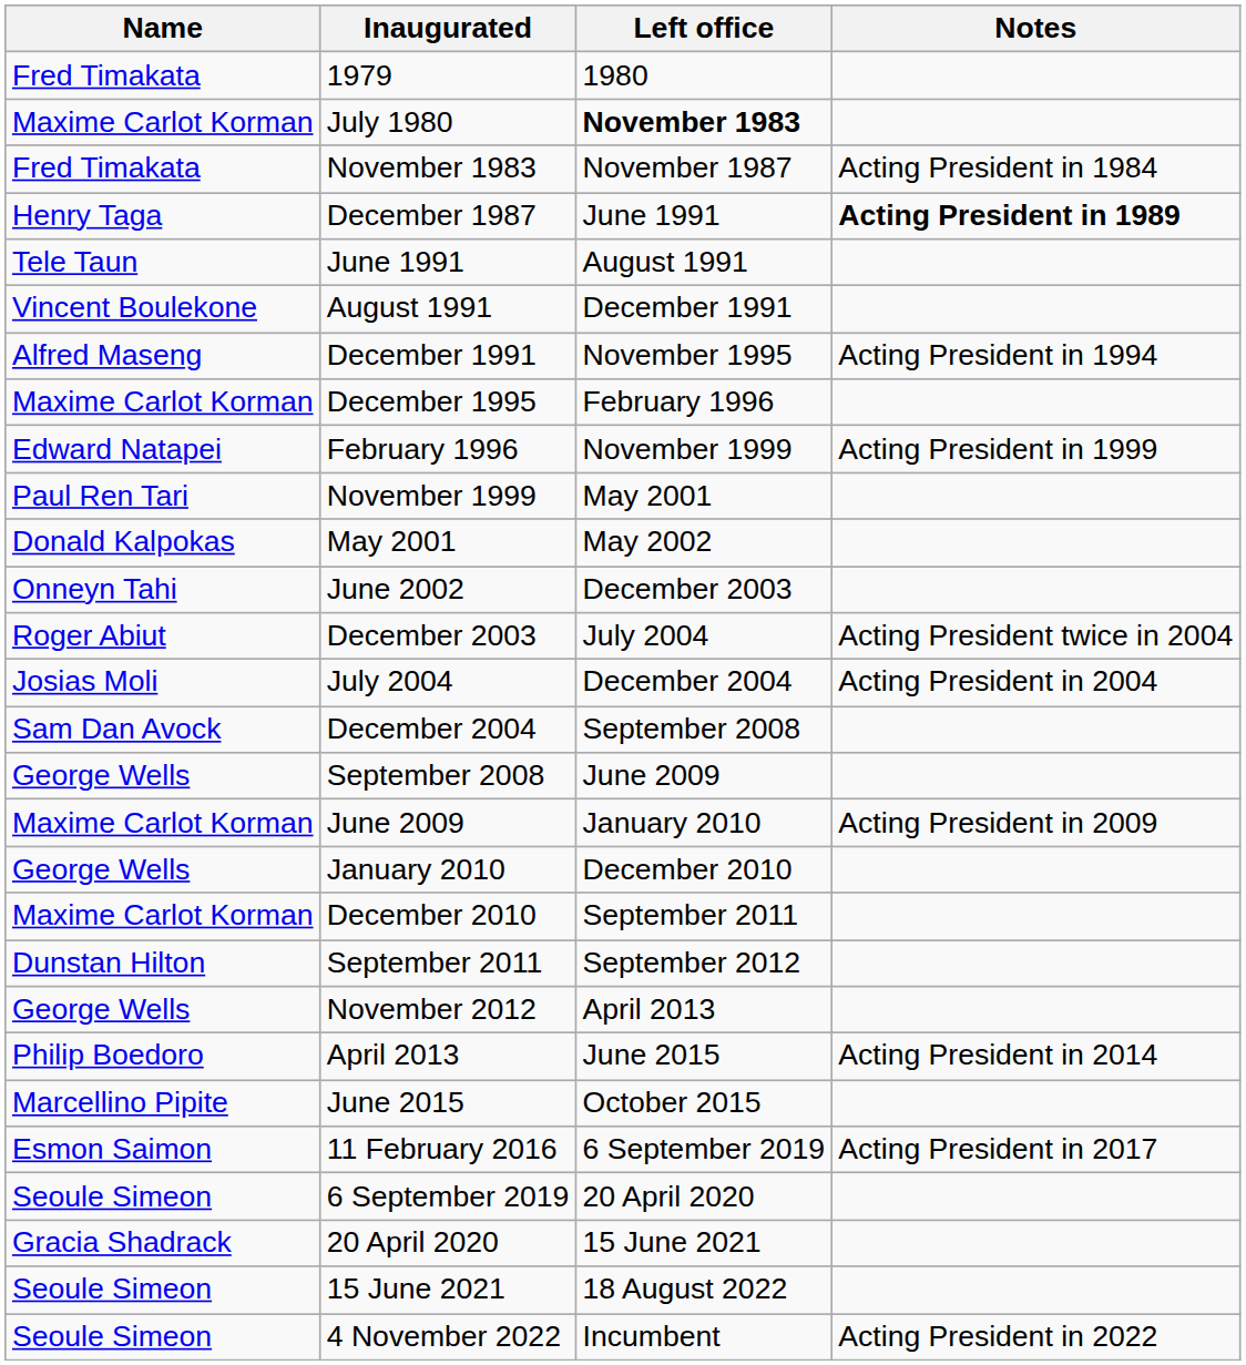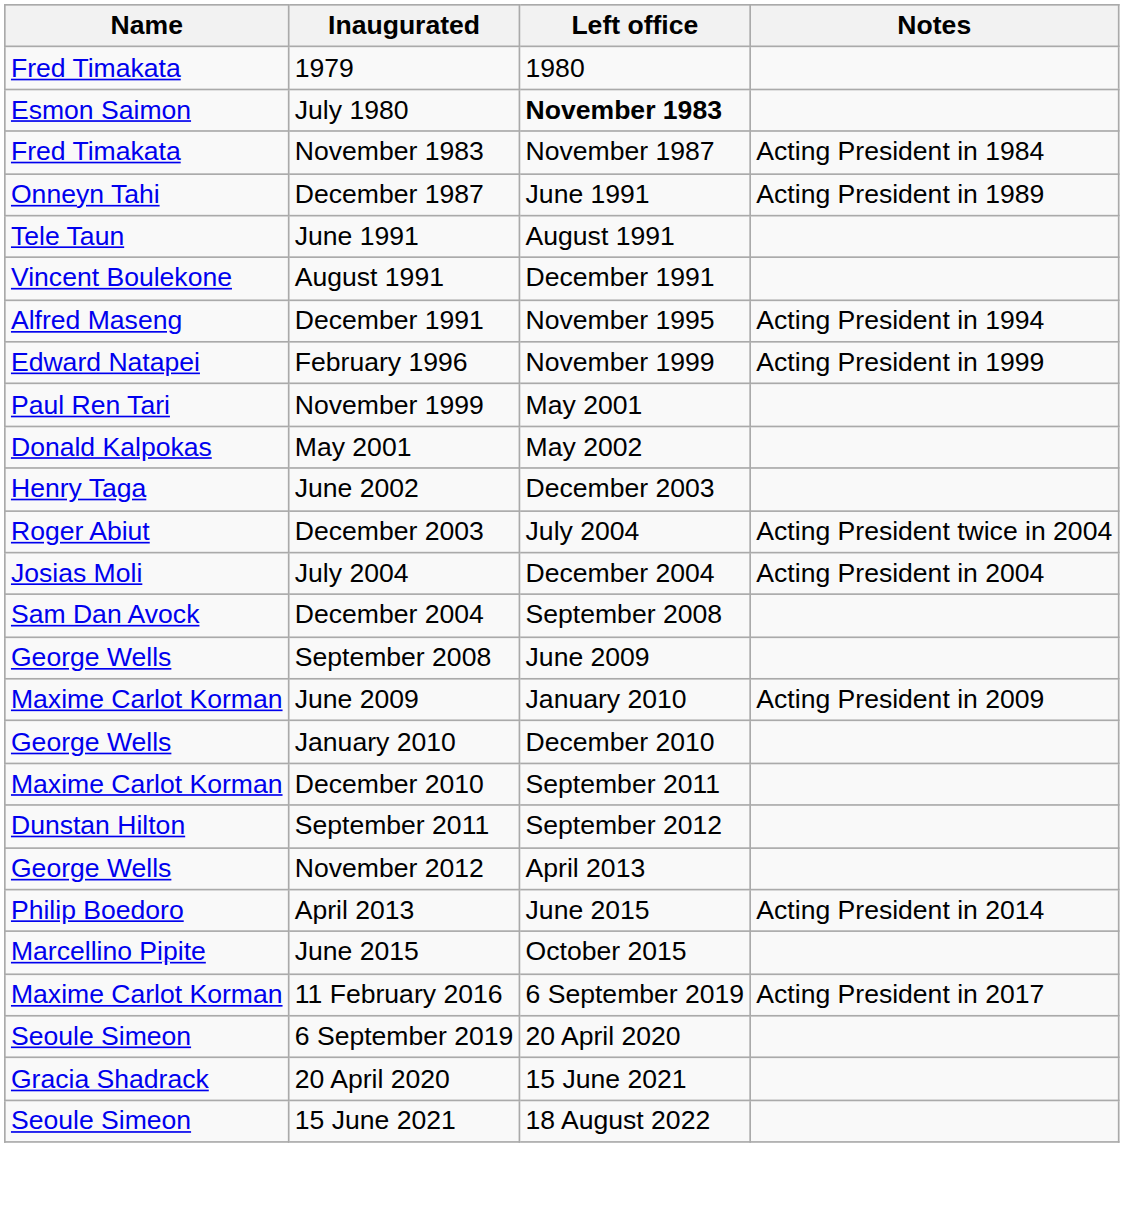 <table class="wikitable">
 <tr>
 <th>Name</th>
 <th>Inaugurated</th>
 <th>Left office</th>
 <th>Notes</th>
 </tr>
 <tr>
 <td><a href='#'>Fred Timakata</a></td>
 <td>1979</td>
 <td>1980</td>
 </tr>
 <tr>
-<td><a href='#'>Maxime Carlot Korman</a></td>
+<td><a href='#'>Esmon Saimon</a></td>
 <td>July 1980</td>
 <td><strong>November 1983</strong></td>
 <td></td>
 </tr>
 <tr>
 <td><a href='#'>Fred Timakata</a></td>
 <td>November 1983</td>
 <td>November 1987</td>
 <td>Acting President in 1984</td>
 </tr>
 <tr>
-<td><a href='#'>Henry Taga</a></td>
+<td><a href='#'>Onneyn Tahi</a></td>
 <td>December 1987</td>
 <td>June 1991</td>
-<td><strong>Acting President in 1989</strong></td>
+<td>Acting President in 1989</td>
 </tr>
 <tr>
 <td><a href='#'>Tele Taun</a></td>
 <td>June 1991</td>
 <td>August 1991</td>
 <td></td>
 </tr>
 <tr>
 <td><a href='#'>Vincent Boulekone</a></td>
 <td>August 1991</td>
 <td>December 1991</td>
 <td></td>
 </tr>
 <tr>
 <td><a href='#'>Alfred Maseng</a></td>
 <td>December 1991</td>
 <td>November 1995</td>
 <td>Acting President in 1994</td>
 </tr>
 <tr>
-<td><a href='#'>Maxime Carlot Korman</a></td>
-<td>December 1995</td>
-<td>February 1996</td>
-<td></td>
-</tr>
-<tr>
 <td><a href='#'>Edward Natapei</a></td>
 <td>February 1996</td>
 <td>November 1999</td>
 <td>Acting President in 1999</td>
 </tr>
 <tr>
 <td><a href='#'>Paul Ren Tari</a></td>
 <td>November 1999</td>
 <td>May 2001</td>
 <td></td>
 </tr>
 <tr>
 <td><a href='#'>Donald Kalpokas</a></td>
 <td>May 2001</td>
 <td>May 2002</td>
 <td></td>
 </tr>
 <tr>
-<td><a href='#'>Onneyn Tahi</a></td>
+<td><a href='#'>Henry Taga</a></td>
 <td>June 2002</td>
 <td>December 2003</td>
 <td></td>
 </tr>
 <tr>
 <td><a href='#'>Roger Abiut</a></td>
 <td>December 2003</td>
 <td>July 2004</td>
 <td>Acting President twice in 2004</td>
 </tr>
 <tr>
 <td><a href='#'>Josias Moli</a></td>
 <td>July 2004</td>
 <td>December 2004</td>
 <td>Acting President in 2004</td>
 </tr>
 <tr>
 <td><a href='#'>Sam Dan Avock</a></td>
 <td>December 2004</td>
 <td>September 2008</td>
 <td></td>
 </tr>
 <tr>
 <td><a href='#'>George Wells</a></td>
 <td>September 2008</td>
 <td>June 2009</td>
 <td></td>
 </tr>
 <tr>
 <td><a href='#'>Maxime Carlot Korman</a></td>
 <td>June 2009</td>
 <td>January 2010</td>
 <td>Acting President in 2009</td>
 </tr>
 <tr>
 <td><a href='#'>George Wells</a></td>
 <td>January 2010</td>
 <td>December 2010</td>
 <td></td>
 </tr>
 <tr>
 <td><a href='#'>Maxime Carlot Korman</a></td>
 <td>December 2010</td>
 <td>September 2011</td>
 <td></td>
 </tr>
 <tr>
 <td><a href='#'>Dunstan Hilton</a></td>
 <td>September 2011</td>
 <td>September 2012</td>
 <td></td>
 </tr>
 <tr>
 <td><a href='#'>George Wells</a></td>
 <td>November 2012</td>
 <td>April 2013</td>
 <td></td>
 </tr>
 <tr>
 <td><a href='#'>Philip Boedoro</a></td>
 <td>April 2013</td>
 <td>June 2015</td>
 <td>Acting President in 2014</td>
 </tr>
 <tr>
 <td><a href='#'>Marcellino Pipite</a></td>
 <td>June 2015</td>
 <td>October 2015</td>
 <td></td>
 </tr>
 <tr>
-<td><a href='#'>Esmon Saimon</a></td>
+<td><a href='#'>Maxime Carlot Korman</a></td>
 <td>11 February 2016</td>
 <td>6 September 2019</td>
 <td>Acting President in 2017</td>
 </tr>
 <tr>
 <td><a href='#'>Seoule Simeon</a></td>
 <td>6 September 2019</td>
 <td>20 April 2020</td>
 <td></td>
 </tr>
 <tr>
 <td><a href='#'>Gracia Shadrack</a></td>
 <td>20 April 2020</td>
 <td>15 June 2021</td>
 <td></td>
 </tr>
 <tr>
 <td><a href='#'>Seoule Simeon</a></td>
 <td>15 June 2021</td>
 <td>18 August 2022</td>
 <td></td>
 </tr>
-<tr>
-<td><a href='#'>Seoule Simeon</a></td>
-<td>4 November 2022</td>
-<td>Incumbent</td>
-<td>Acting President in 2022</td>
-</tr>
 </table>
